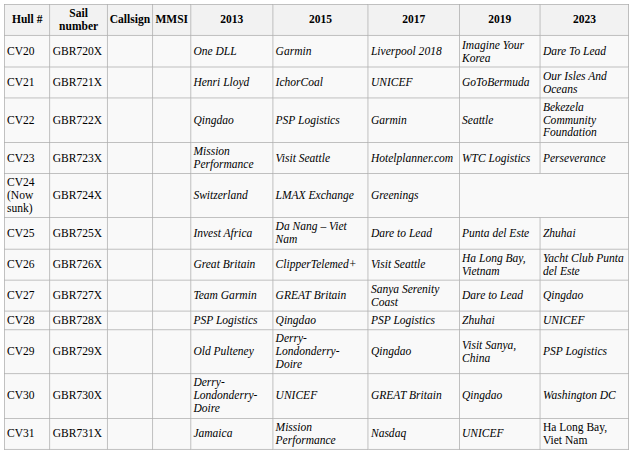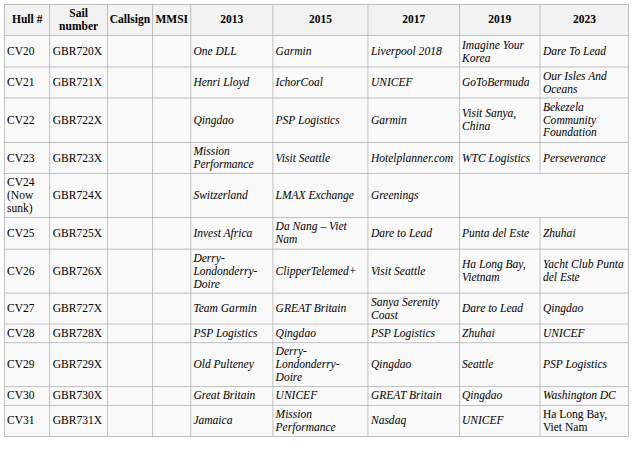 <table class="wikitable">
 <tr>
 <th>Hull #</th>
 <th>Sail number</th>
 <th>Callsign</th>
 <th>MMSI</th>
 <th>2013</th>
 <th>2015</th>
 <th>2017</th>
 <th>2019</th>
 <th>2023</th>
 </tr>
 <tr>
 <td>CV20</td>
 <td>GBR720X</td>
 <td></td>
 <td></td>
 <td><em>One DLL</em></td>
 <td><em>Garmin</em></td>
 <td><em>Liverpool 2018</em></td>
 <td><em>Imagine Your Korea</em></td>
 <td><em>Dare To Lead</em></td>
 </tr>
 <tr>
 <td>CV21</td>
 <td>GBR721X</td>
 <td></td>
 <td></td>
 <td><em>Henri Lloyd</em></td>
 <td><em>IchorCoal</em></td>
 <td><em>UNICEF</em></td>
 <td><em>GoToBermuda</em></td>
 <td><em>Our Isles And Oceans</em></td>
 </tr>
 <tr>
 <td>CV22</td>
 <td>GBR722X</td>
 <td></td>
 <td></td>
 <td><em>Qingdao</em></td>
 <td><em>PSP Logistics</em></td>
 <td><em>Garmin</em></td>
-<td><em>Seattle</em></td>
+<td><em>Visit Sanya, China</em></td>
 <td><em>Bekezela Community Foundation</em></td>
 </tr>
 <tr>
 <td>CV23</td>
 <td>GBR723X</td>
 <td></td>
 <td></td>
 <td><em>Mission Performance</em></td>
 <td><em>Visit Seattle</em></td>
 <td><em>Hotelplanner.com</em></td>
 <td><em>WTC Logistics</em></td>
 <td><em>Perseverance</em></td>
 </tr>
 <tr>
 <td>CV24 (Now sunk)</td>
 <td>GBR724X</td>
 <td></td>
 <td></td>
 <td><em>Switzerland</em></td>
 <td><em>LMAX Exchange</em></td>
 <td><em>Greenings</em></td>
 </tr>
 <tr>
 <td>CV25</td>
 <td>GBR725X</td>
 <td></td>
 <td></td>
 <td><em>Invest Africa</em></td>
 <td><em>Da Nang – Viet Nam</em></td>
 <td><em>Dare to Lead</em></td>
 <td><em>Punta del Este</em></td>
 <td><em>Zhuhai</em></td>
 </tr>
 <tr>
 <td>CV26</td>
 <td>GBR726X</td>
 <td></td>
 <td></td>
-<td><em>Great Britain</em></td>
+<td><em>Derry-Londonderry-Doire</em></td>
 <td><em>ClipperTelemed+</em></td>
 <td><em>Visit Seattle</em></td>
 <td><em>Ha Long Bay, Vietnam</em></td>
 <td><em>Yacht Club Punta del Este</em></td>
 </tr>
 <tr>
 <td>CV27</td>
 <td>GBR727X</td>
 <td></td>
 <td></td>
 <td><em>Team Garmin</em></td>
 <td><em>GREAT Britain</em></td>
 <td><em>Sanya Serenity Coast</em></td>
 <td><em>Dare to Lead</em></td>
 <td><em>Qingdao</em></td>
 </tr>
 <tr>
 <td>CV28</td>
 <td>GBR728X</td>
 <td></td>
 <td></td>
 <td><em>PSP Logistics</em></td>
 <td><em>Qingdao</em></td>
 <td><em>PSP Logistics</em></td>
 <td><em>Zhuhai</em></td>
 <td><em>UNICEF</em></td>
 </tr>
 <tr>
 <td>CV29</td>
 <td>GBR729X</td>
 <td></td>
 <td></td>
 <td><em>Old Pulteney</em></td>
 <td><em>Derry-Londonderry-Doire</em></td>
 <td><em>Qingdao</em></td>
-<td><em>Visit Sanya, China</em></td>
+<td><em>Seattle</em></td>
 <td><em>PSP Logistics</em></td>
 </tr>
 <tr>
 <td>CV30</td>
 <td>GBR730X</td>
 <td></td>
 <td></td>
-<td><em>Derry-Londonderry-Doire</em></td>
+<td><em>Great Britain</em></td>
 <td><em>UNICEF</em></td>
 <td><em>GREAT Britain</em></td>
 <td><em>Qingdao</em></td>
 <td><em>Washington DC</em></td>
 </tr>
 <tr>
 <td>CV31</td>
 <td>GBR731X</td>
 <td></td>
 <td></td>
 <td><em>Jamaica</em></td>
 <td><em>Mission Performance</em></td>
 <td><em>Nasdaq</em></td>
 <td><em>UNICEF</em></td>
 <td>Ha Long Bay, Viet Nam</td>
 </tr>
 </table>
